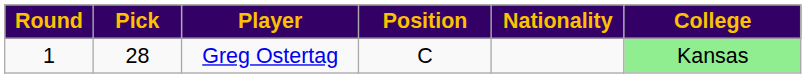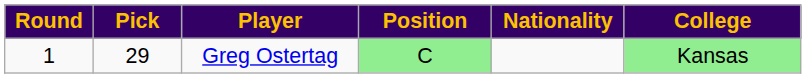 <table class="wikitable sortable sortable">
 <tr>
 <th style="background:#306; color:#FCC200" width="10%">Round</th>
 <th style="background:#306; color:#FCC200" width="10%">Pick</th>
 <th style="background:#306; color:#FCC200" width="20%">Player</th>
 <th style="background:#306; color:#FCC200" width="15%">Position</th>
 <th style="background:#306; color:#FCC200" width="15%">Nationality</th>
 <th style="background:#306; color:#FCC200" width="20%">College</th>
 </tr>
 <tr style="text-align: center">
 <td>1</td>
-<td>28</td>
+<td>29</td>
 <td><a href='#'>Greg Ostertag</a></td>
-<td>C</td>
+<td style="background: lightgreen;">C</td>
 <td></td>
 <td style="background: lightgreen;">Kansas</td>
 </tr>
 </table>
